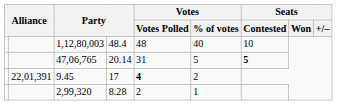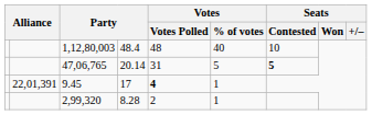 <table class="wikitable">
 <tr>
 <th colspan="2" rowspan="2">Alliance</th>
 <th colspan="2" rowspan="2">Party</th>
 <th colspan="2">Votes</th>
 <th colspan="3">Seats</th>
 </tr>
 <tr>
 <th>Votes Polled</th>
 <th>% of votes</th>
 <th>Contested</th>
 <th>Won</th>
 <th>+/–</th>
 </tr>
 <tr>
 <td></td>
 <td></td>
 <td>1,12,80,003</td>
 <td>48.4</td>
 <td>48</td>
 <td>40</td>
 <td>10</td>
 </tr>
 <tr>
 <td></td>
 <td></td>
 <td>47,06,765</td>
 <td>20.14</td>
 <td>31</td>
 <td>5</td>
 <td><strong>5</strong></td>
 </tr>
 <tr>
 <td></td>
 <td>22,01,391</td>
 <td>9.45</td>
 <td>17</td>
 <td><strong>4</strong></td>
-<td>2</td>
+<td>1</td>
 </tr>
 <tr>
 <td></td>
 <td></td>
 <td>2,99,320</td>
 <td>8.28</td>
 <td>2</td>
 <td>1</td>
 <td></td>
 </tr>
 </table>
